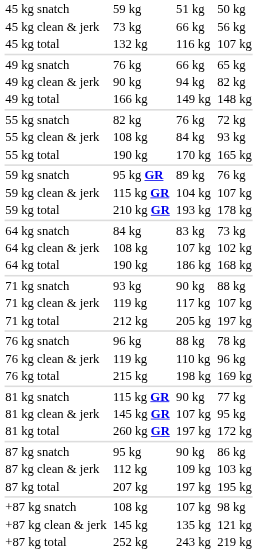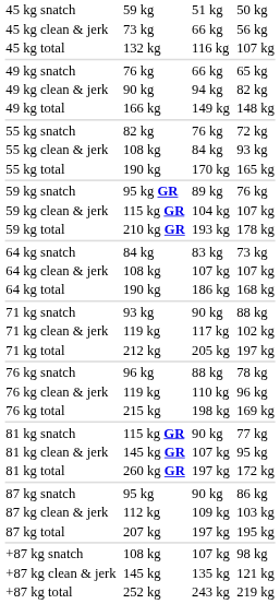 <table>
 <tr>
 <td>45 kg snatch</td>
 <td></td>
 <td>59 kg</td>
 <td></td>
 <td>51 kg</td>
 <td></td>
 <td>50 kg</td>
 </tr>
 <tr>
 <td>45 kg clean & jerk</td>
 <td></td>
 <td>73 kg</td>
 <td></td>
 <td>66 kg</td>
 <td></td>
 <td>56 kg</td>
 </tr>
 <tr>
 <td>45 kg total</td>
 <td></td>
 <td>132 kg</td>
 <td></td>
 <td>116 kg</td>
 <td></td>
 <td>107 kg</td>
 </tr>
 <tr bgcolor=#ddd>
 <td colspan=8></td>
 </tr>
 <tr>
 <td>49 kg snatch</td>
 <td></td>
 <td>76 kg</td>
 <td></td>
 <td>66 kg</td>
 <td></td>
 <td>65 kg</td>
 </tr>
 <tr>
 <td>49 kg clean & jerk</td>
 <td></td>
 <td>90 kg</td>
 <td></td>
 <td>94 kg</td>
 <td></td>
 <td>82 kg</td>
 </tr>
 <tr>
 <td>49 kg total</td>
 <td></td>
 <td>166 kg</td>
 <td></td>
 <td>149 kg</td>
 <td></td>
 <td>148 kg</td>
 </tr>
 <tr bgcolor=#ddd>
 <td colspan=8></td>
 </tr>
 <tr>
 <td>55 kg snatch</td>
 <td></td>
 <td>82 kg</td>
 <td></td>
 <td>76 kg</td>
 <td></td>
 <td>72 kg</td>
 </tr>
 <tr>
 <td>55 kg clean & jerk</td>
 <td></td>
 <td>108 kg</td>
 <td></td>
 <td>84 kg</td>
 <td></td>
 <td>93 kg</td>
 </tr>
 <tr>
 <td>55 kg total</td>
 <td></td>
 <td>190 kg</td>
 <td></td>
 <td>170 kg</td>
 <td></td>
 <td>165 kg</td>
 </tr>
 <tr bgcolor=#ddd>
 <td colspan=8></td>
 </tr>
 <tr>
 <td>59 kg snatch</td>
 <td></td>
 <td>95 kg <strong><a href='#'>GR</a></strong></td>
 <td></td>
 <td>89 kg</td>
 <td></td>
 <td>76 kg</td>
 </tr>
 <tr>
 <td>59 kg clean & jerk</td>
 <td></td>
 <td>115 kg <strong><a href='#'>GR</a></strong></td>
 <td></td>
 <td>104 kg</td>
 <td></td>
 <td>107 kg</td>
 </tr>
 <tr>
 <td>59 kg total</td>
 <td></td>
 <td>210 kg <strong><a href='#'>GR</a></strong></td>
 <td></td>
 <td>193 kg</td>
 <td></td>
 <td>178 kg</td>
 </tr>
 <tr bgcolor=#ddd>
 <td colspan=8></td>
 </tr>
 <tr>
 <td>64 kg snatch</td>
 <td></td>
 <td>84 kg</td>
 <td></td>
 <td>83 kg</td>
 <td></td>
 <td>73 kg</td>
 </tr>
 <tr>
 <td>64 kg clean & jerk</td>
 <td></td>
 <td>108 kg</td>
 <td></td>
 <td>107 kg</td>
 <td></td>
-<td>102 kg</td>
+<td>107 kg</td>
 </tr>
 <tr>
 <td>64 kg total</td>
 <td></td>
 <td>190 kg</td>
 <td></td>
 <td>186 kg</td>
 <td></td>
 <td>168 kg</td>
 </tr>
 <tr bgcolor=#ddd>
 <td colspan=8></td>
 </tr>
 <tr>
 <td>71 kg snatch</td>
 <td></td>
 <td>93 kg</td>
 <td></td>
 <td>90 kg</td>
 <td></td>
 <td>88 kg</td>
 </tr>
 <tr>
 <td>71 kg clean & jerk</td>
 <td></td>
 <td>119 kg</td>
 <td></td>
 <td>117 kg</td>
 <td></td>
-<td>107 kg</td>
+<td>102 kg</td>
 </tr>
 <tr>
 <td>71 kg total</td>
 <td></td>
 <td>212 kg</td>
 <td></td>
 <td>205 kg</td>
 <td></td>
 <td>197 kg</td>
 </tr>
 <tr bgcolor=#ddd>
 <td colspan=8></td>
 </tr>
 <tr>
 <td>76 kg snatch</td>
 <td></td>
 <td>96 kg</td>
 <td></td>
 <td>88 kg</td>
 <td></td>
 <td>78 kg</td>
 </tr>
 <tr>
 <td>76 kg clean & jerk</td>
 <td></td>
 <td>119 kg</td>
 <td></td>
 <td>110 kg</td>
 <td></td>
 <td>96 kg</td>
 </tr>
 <tr>
 <td>76 kg total</td>
 <td></td>
 <td>215 kg</td>
 <td></td>
 <td>198 kg</td>
 <td></td>
 <td>169 kg</td>
 </tr>
 <tr bgcolor=#ddd>
 <td colspan=8></td>
 </tr>
 <tr>
 <td>81 kg snatch</td>
 <td></td>
 <td>115 kg <strong><a href='#'>GR</a></strong></td>
 <td></td>
 <td>90 kg</td>
 <td></td>
 <td>77 kg</td>
 </tr>
 <tr>
 <td>81 kg clean & jerk</td>
 <td></td>
 <td>145 kg <strong><a href='#'>GR</a></strong></td>
 <td></td>
 <td>107 kg</td>
 <td></td>
 <td>95 kg</td>
 </tr>
 <tr>
 <td>81 kg total</td>
 <td></td>
 <td>260 kg <strong><a href='#'>GR</a></strong></td>
 <td></td>
 <td>197 kg</td>
 <td></td>
 <td>172 kg</td>
 </tr>
 <tr bgcolor=#ddd>
 <td colspan=8></td>
 </tr>
 <tr>
 <td>87 kg snatch</td>
 <td></td>
 <td>95 kg</td>
 <td></td>
 <td>90 kg</td>
 <td></td>
 <td>86 kg</td>
 </tr>
 <tr>
 <td>87 kg clean & jerk</td>
 <td></td>
 <td>112 kg</td>
 <td></td>
 <td>109 kg</td>
 <td></td>
 <td>103 kg</td>
 </tr>
 <tr>
 <td>87 kg total</td>
 <td></td>
 <td>207 kg</td>
 <td></td>
 <td>197 kg</td>
 <td></td>
 <td>195 kg</td>
 </tr>
 <tr bgcolor=#ddd>
 <td colspan=8></td>
 </tr>
 <tr>
 <td>+87 kg snatch</td>
 <td></td>
 <td>108 kg</td>
 <td></td>
 <td>107 kg</td>
 <td></td>
 <td>98 kg</td>
 </tr>
 <tr>
 <td>+87 kg clean & jerk</td>
 <td></td>
 <td>145 kg</td>
 <td></td>
 <td>135 kg</td>
 <td></td>
 <td>121 kg</td>
 </tr>
 <tr>
 <td>+87 kg total</td>
 <td></td>
 <td>252 kg</td>
 <td></td>
 <td>243 kg</td>
 <td></td>
 <td>219 kg</td>
 </tr>
 <tr>
 </tr>
 </table>
